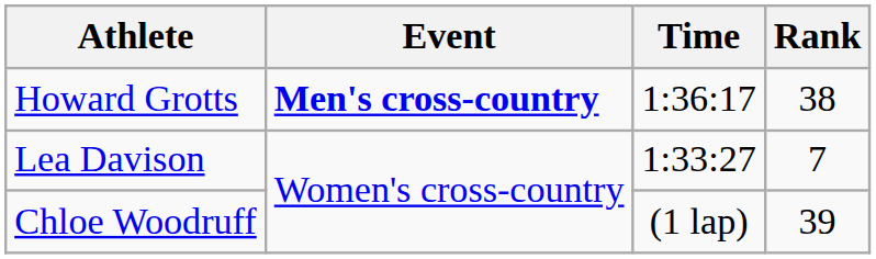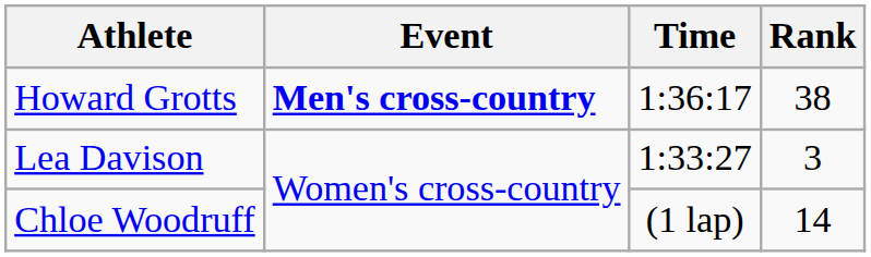 <table class=wikitable style=font-size:90%;text-align:center>
 <tr>
 <th>Athlete</th>
 <th>Event</th>
 <th>Time</th>
 <th>Rank</th>
 </tr>
 <tr>
 <td align=left><a href='#'>Howard Grotts</a></td>
 <td align=left><strong><a href='#'>Men's cross-country</a></strong></td>
 <td>1:36:17</td>
 <td>38</td>
 </tr>
 <tr>
 <td align=left><a href='#'>Lea Davison</a></td>
 <td align=left rowspan=2><a href='#'>Women's cross-country</a></td>
 <td>1:33:27</td>
-<td>7</td>
+<td>3</td>
 </tr>
 <tr>
 <td align=left><a href='#'>Chloe Woodruff</a></td>
 <td> (1 lap)</td>
-<td>39</td>
+<td>14</td>
 </tr>
 </table>
